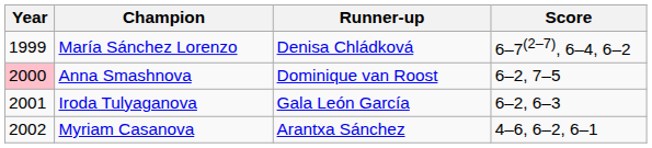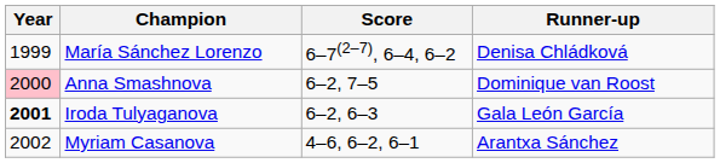 <table class=wikitable>
 <tr>
 <th style="width:40px">Year</th>
 <th style="width:200px">Champion</th>
+<th style="width:140px" class="unsortable">Score</th>
 <th style="width:200px">Runner-up</th>
-<th style="width:140px" class="unsortable">Score</th>
 </tr>
 <tr>
 <td>1999</td>
 <td> <a href='#'>María Sánchez Lorenzo</a></td>
+<td>6–7<sup>(2–7)</sup>, 6–4, 6–2</td>
 <td> <a href='#'>Denisa Chládková</a></td>
-<td>6–7<sup>(2–7)</sup>, 6–4, 6–2</td>
 </tr>
 <tr>
 <td style="background: pink;">2000</td>
 <td> <a href='#'>Anna Smashnova</a></td>
+<td>6–2, 7–5</td>
 <td> <a href='#'>Dominique van Roost</a></td>
-<td>6–2, 7–5</td>
 </tr>
 <tr>
-<td>2001</td>
+<td><strong>2001</strong></td>
 <td> <a href='#'>Iroda Tulyaganova</a></td>
+<td>6–2, 6–3</td>
 <td> <a href='#'>Gala León García</a></td>
-<td>6–2, 6–3</td>
 </tr>
 <tr>
 <td>2002</td>
 <td> <a href='#'>Myriam Casanova</a></td>
+<td>4–6, 6–2, 6–1</td>
 <td> <a href='#'>Arantxa Sánchez</a></td>
-<td>4–6, 6–2, 6–1</td>
 </tr>
 </table>
